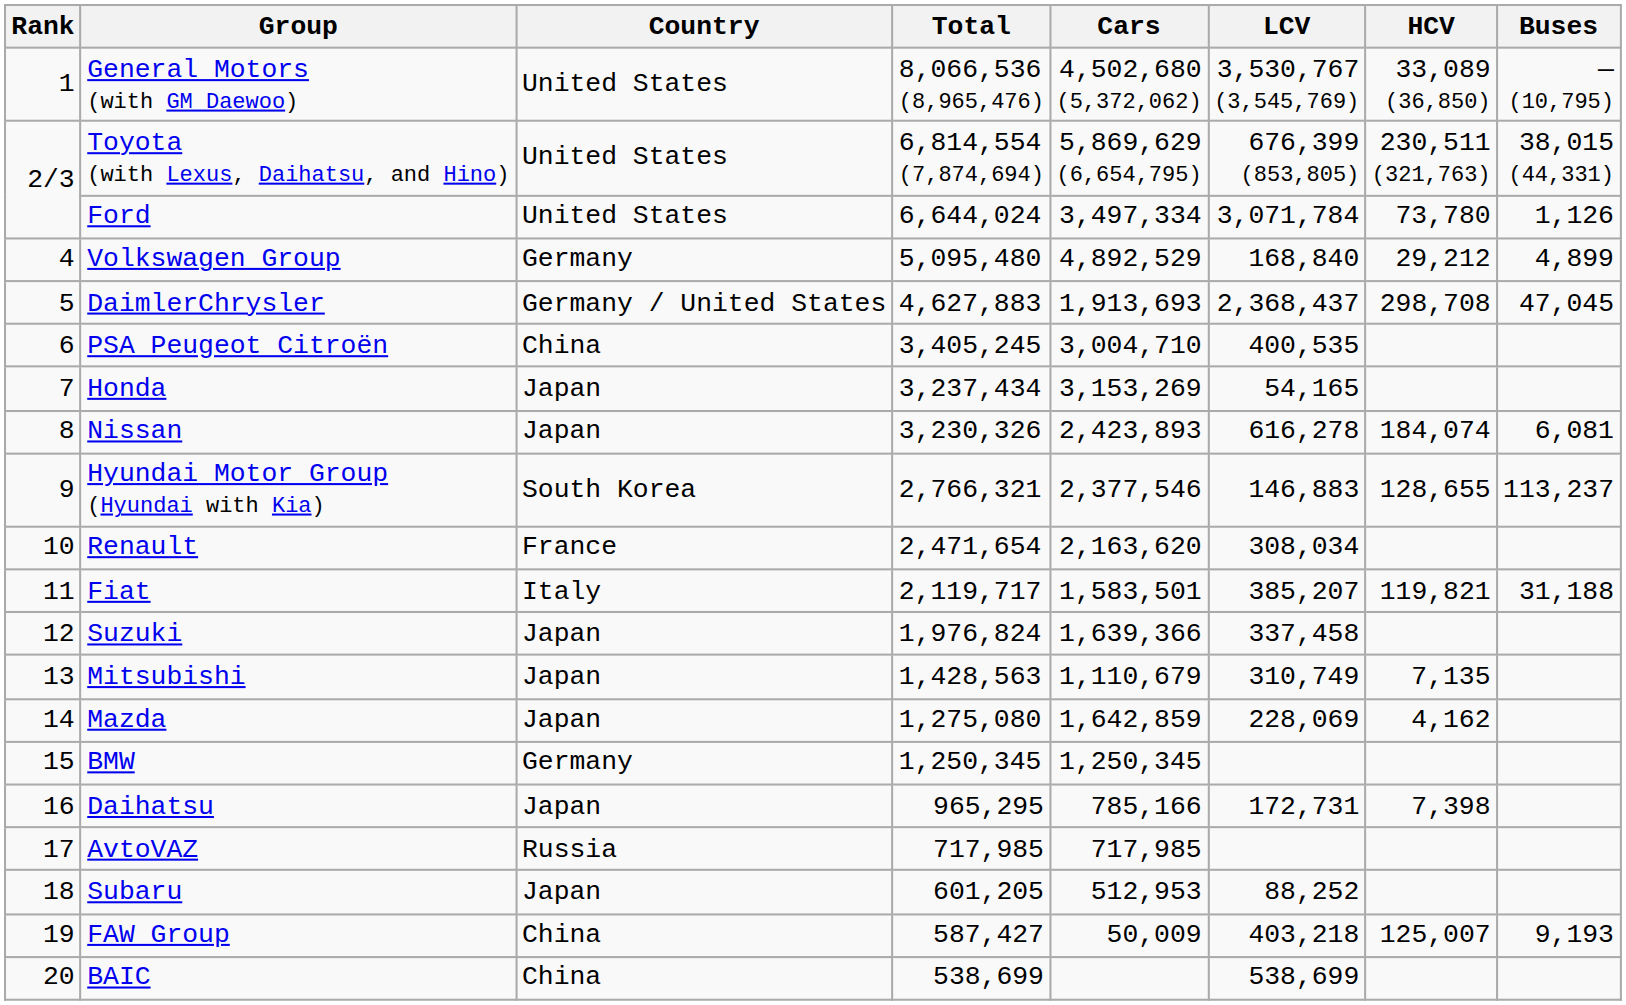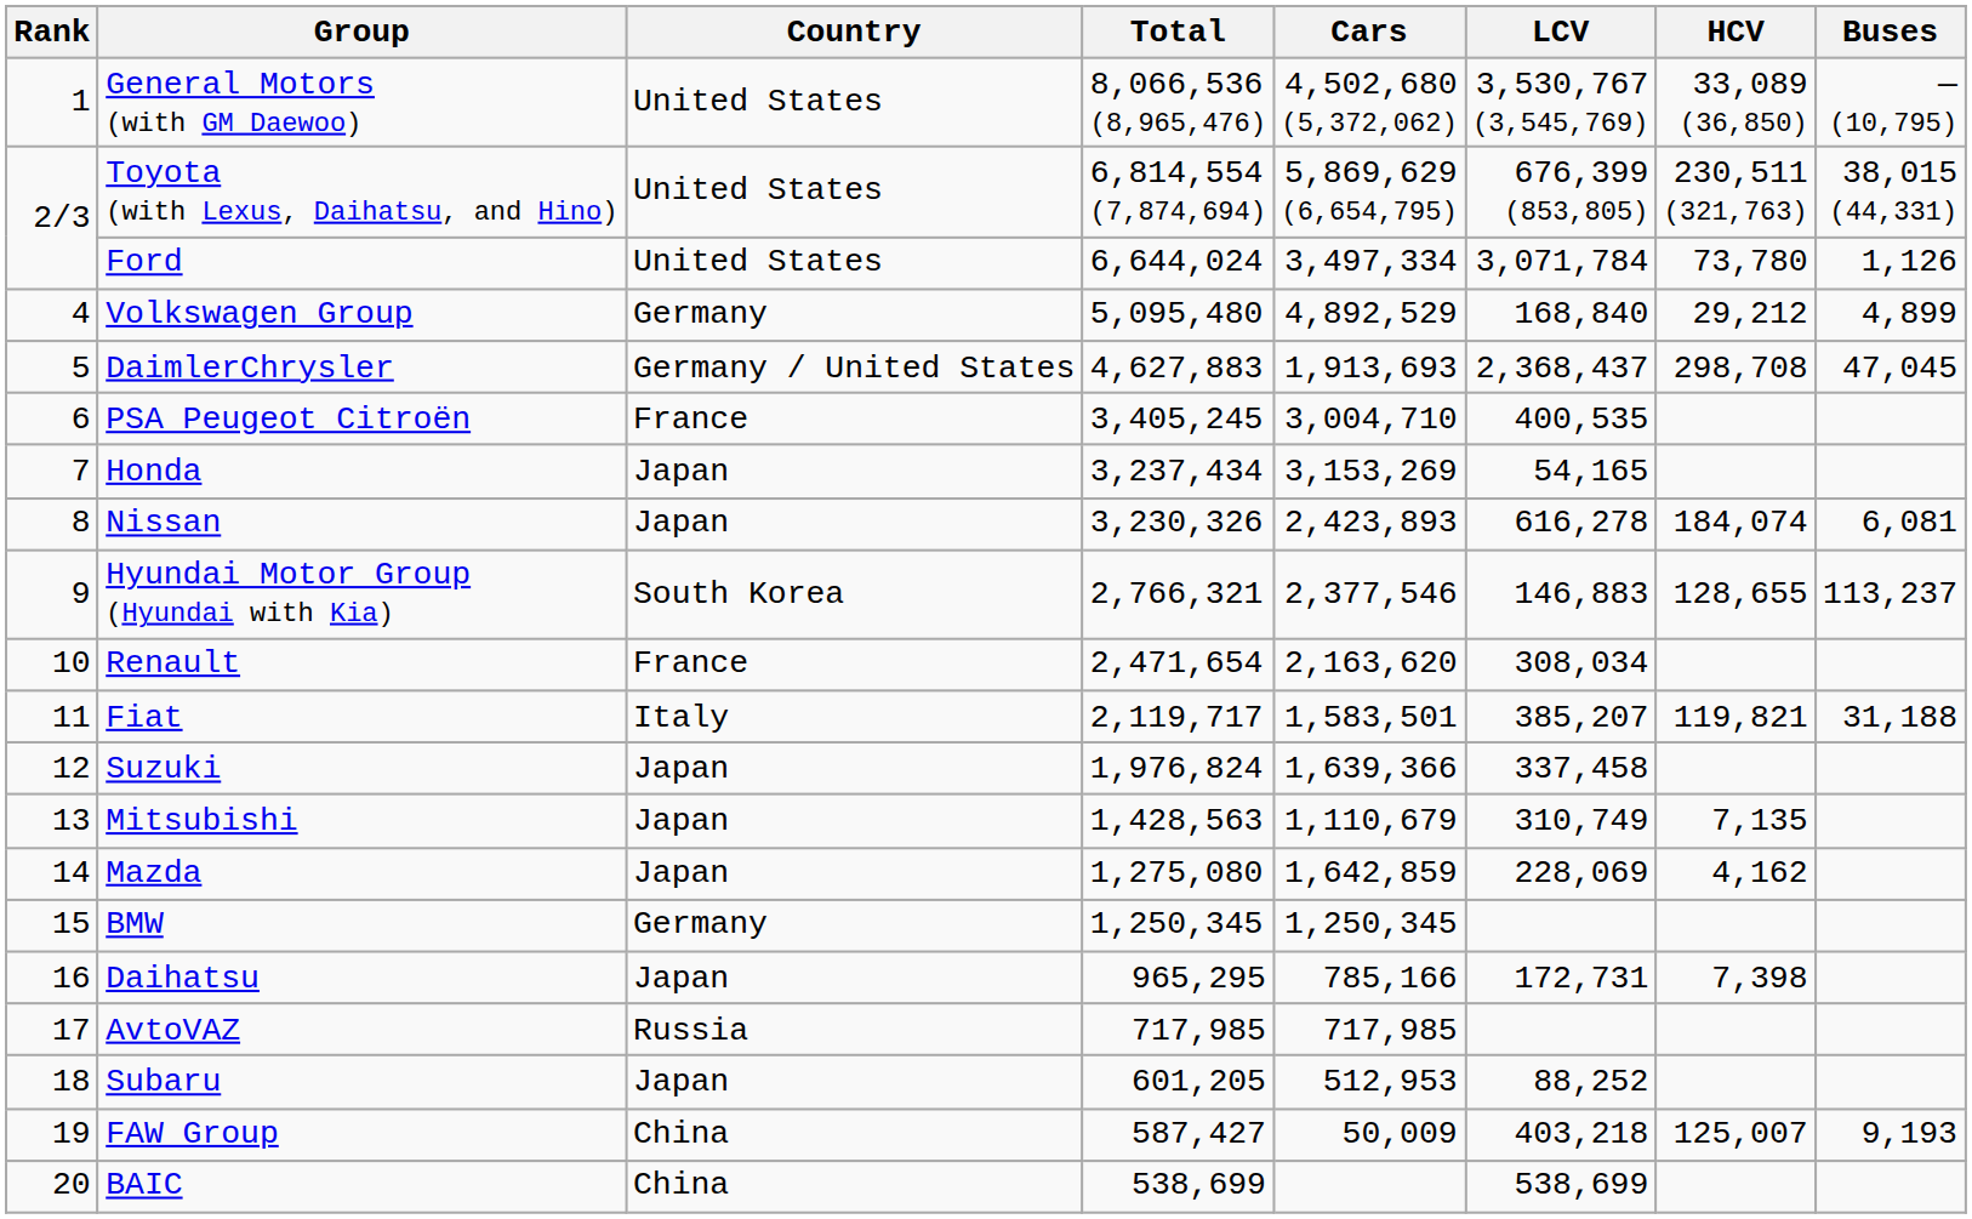 <table class="wikitable sortable" style="text-align:right;">
 <tr>
 <th>Rank</th>
 <th>Group</th>
 <th>Country</th>
 <th data-sort-type=number>Total</th>
 <th data-sort-type=number>Cars</th>
 <th data-sort-type=number>LCV</th>
 <th data-sort-type=number>HCV</th>
 <th data-sort-type=number>Buses</th>
 </tr>
 <tr>
 <td>1</td>
 <td style="text-align:left;"><a href='#'>General Motors</a> <br> <small>(with <a href='#'>GM Daewoo</a>)</small></td>
 <td style="text-align:left;">United States</td>
 <td style="text-align:left;">8,066,536 <br> <small>(8,965,476)</small></td>
 <td>4,502,680 <br> <small>(5,372,062)</small></td>
 <td>3,530,767 <br> <small>(3,545,769)</small></td>
 <td>33,089 <br> <small>(36,850)</small></td>
 <td>— <br> <small>(10,795)</small></td>
 </tr>
 <tr>
 <td rowspan=2>2/3</td>
 <td style="text-align:left;"><a href='#'>Toyota</a> <br> <small>(with <a href='#'>Lexus</a>, <a href='#'>Daihatsu</a>, and <a href='#'>Hino</a>)</small></td>
 <td style="text-align:left;">United States</td>
 <td style="text-align:left;">6,814,554 <br> <small>(7,874,694)</small></td>
 <td>5,869,629 <br> <small>(6,654,795)</small></td>
 <td>676,399 <br> <small>(853,805)</small></td>
 <td>230,511 <br> <small>(321,763)</small></td>
 <td>38,015 <br> <small>(44,331)</small></td>
 </tr>
 <tr>
 <td style="text-align:left;"><a href='#'>Ford</a></td>
 <td style="text-align:left;">United States</td>
 <td style="text-align:left;">6,644,024</td>
 <td>3,497,334</td>
 <td>3,071,784</td>
 <td>73,780</td>
 <td>1,126</td>
 </tr>
 <tr>
 <td>4</td>
 <td style="text-align:left;"><a href='#'>Volkswagen Group</a></td>
 <td style="text-align:left;">Germany</td>
 <td style="text-align:left;">5,095,480</td>
 <td>4,892,529</td>
 <td>168,840</td>
 <td>29,212</td>
 <td>4,899</td>
 </tr>
 <tr>
 <td>5</td>
 <td style="text-align:left;"><a href='#'>DaimlerChrysler</a></td>
 <td style="text-align:left;">Germany / United States</td>
 <td style="text-align:left;">4,627,883</td>
 <td>1,913,693</td>
 <td>2,368,437</td>
 <td>298,708</td>
 <td>47,045</td>
 </tr>
 <tr>
 <td>6</td>
 <td style="text-align:left;"><a href='#'>PSA Peugeot Citroën</a></td>
-<td style="text-align:left;">China</td>
+<td style="text-align:left;">France</td>
 <td style="text-align:left;">3,405,245</td>
 <td>3,004,710</td>
 <td>400,535</td>
 <td></td>
 <td></td>
 </tr>
 <tr>
 <td>7</td>
 <td style="text-align:left;"><a href='#'>Honda</a></td>
 <td style="text-align:left;">Japan</td>
 <td style="text-align:left;">3,237,434</td>
 <td>3,153,269</td>
 <td>54,165</td>
 <td></td>
 <td></td>
 </tr>
 <tr>
 <td>8</td>
 <td style="text-align:left;"><a href='#'>Nissan</a></td>
 <td style="text-align:left;">Japan</td>
 <td style="text-align:left;">3,230,326</td>
 <td>2,423,893</td>
 <td>616,278</td>
 <td>184,074</td>
 <td>6,081</td>
 </tr>
 <tr>
 <td>9</td>
 <td style="text-align:left;"><a href='#'>Hyundai Motor Group</a> <br> <small>(<a href='#'>Hyundai</a> with <a href='#'>Kia</a>)</small></td>
 <td style="text-align:left;">South Korea</td>
 <td style="text-align:left;">2,766,321</td>
 <td>2,377,546</td>
 <td>146,883</td>
 <td>128,655</td>
 <td>113,237</td>
 </tr>
 <tr>
 <td>10</td>
 <td style="text-align:left;"><a href='#'>Renault</a></td>
 <td style="text-align:left;">France</td>
 <td style="text-align:left;">2,471,654</td>
 <td>2,163,620</td>
 <td>308,034</td>
 <td></td>
 <td></td>
 </tr>
 <tr>
 <td>11</td>
 <td style="text-align:left;"><a href='#'>Fiat</a></td>
 <td style="text-align:left;">Italy</td>
 <td style="text-align:left;">2,119,717</td>
 <td>1,583,501</td>
 <td>385,207</td>
 <td>119,821</td>
 <td>31,188</td>
 </tr>
 <tr>
 <td>12</td>
 <td style="text-align:left;"><a href='#'>Suzuki</a></td>
 <td style="text-align:left;">Japan</td>
 <td style="text-align:left;">1,976,824</td>
 <td>1,639,366</td>
 <td>337,458</td>
 <td></td>
 <td></td>
 </tr>
 <tr>
 <td>13</td>
 <td style="text-align:left;"><a href='#'>Mitsubishi</a></td>
 <td style="text-align:left;">Japan</td>
 <td style="text-align:left;">1,428,563</td>
 <td>1,110,679</td>
 <td>310,749</td>
 <td>7,135</td>
 <td></td>
 </tr>
 <tr>
 <td>14</td>
 <td style="text-align:left;"><a href='#'>Mazda</a></td>
 <td style="text-align:left;">Japan</td>
 <td style="text-align:left;">1,275,080</td>
 <td>1,642,859</td>
 <td>228,069</td>
 <td>4,162</td>
 <td></td>
 </tr>
 <tr>
 <td>15</td>
 <td style="text-align:left;"><a href='#'>BMW</a></td>
 <td style="text-align:left;">Germany</td>
 <td style="text-align:left;">1,250,345</td>
 <td>1,250,345</td>
 <td></td>
 <td></td>
 <td></td>
 </tr>
 <tr>
 <td>16</td>
 <td style="text-align:left;"><a href='#'>Daihatsu</a></td>
 <td style="text-align:left;">Japan</td>
 <td>965,295</td>
 <td>785,166</td>
 <td>172,731</td>
 <td>7,398</td>
 <td></td>
 </tr>
 <tr>
 <td>17</td>
 <td style="text-align:left;"><a href='#'>AvtoVAZ</a></td>
 <td style="text-align:left;">Russia</td>
 <td>717,985</td>
 <td>717,985</td>
 <td></td>
 <td></td>
 <td></td>
 </tr>
 <tr>
 <td>18</td>
 <td style="text-align:left;"><a href='#'>Subaru</a></td>
 <td style="text-align:left;">Japan</td>
 <td>601,205</td>
 <td>512,953</td>
 <td>88,252</td>
 <td></td>
 <td></td>
 </tr>
 <tr>
 <td>19</td>
 <td style="text-align:left;"><a href='#'>FAW Group</a></td>
 <td style="text-align:left;">China</td>
 <td>587,427</td>
 <td>50,009</td>
 <td>403,218</td>
 <td>125,007</td>
 <td>9,193</td>
 </tr>
 <tr>
 <td>20</td>
 <td style="text-align:left;"><a href='#'>BAIC</a></td>
 <td style="text-align:left;">China</td>
 <td>538,699</td>
 <td></td>
 <td>538,699</td>
 <td></td>
 <td></td>
 </tr>
 </table>
